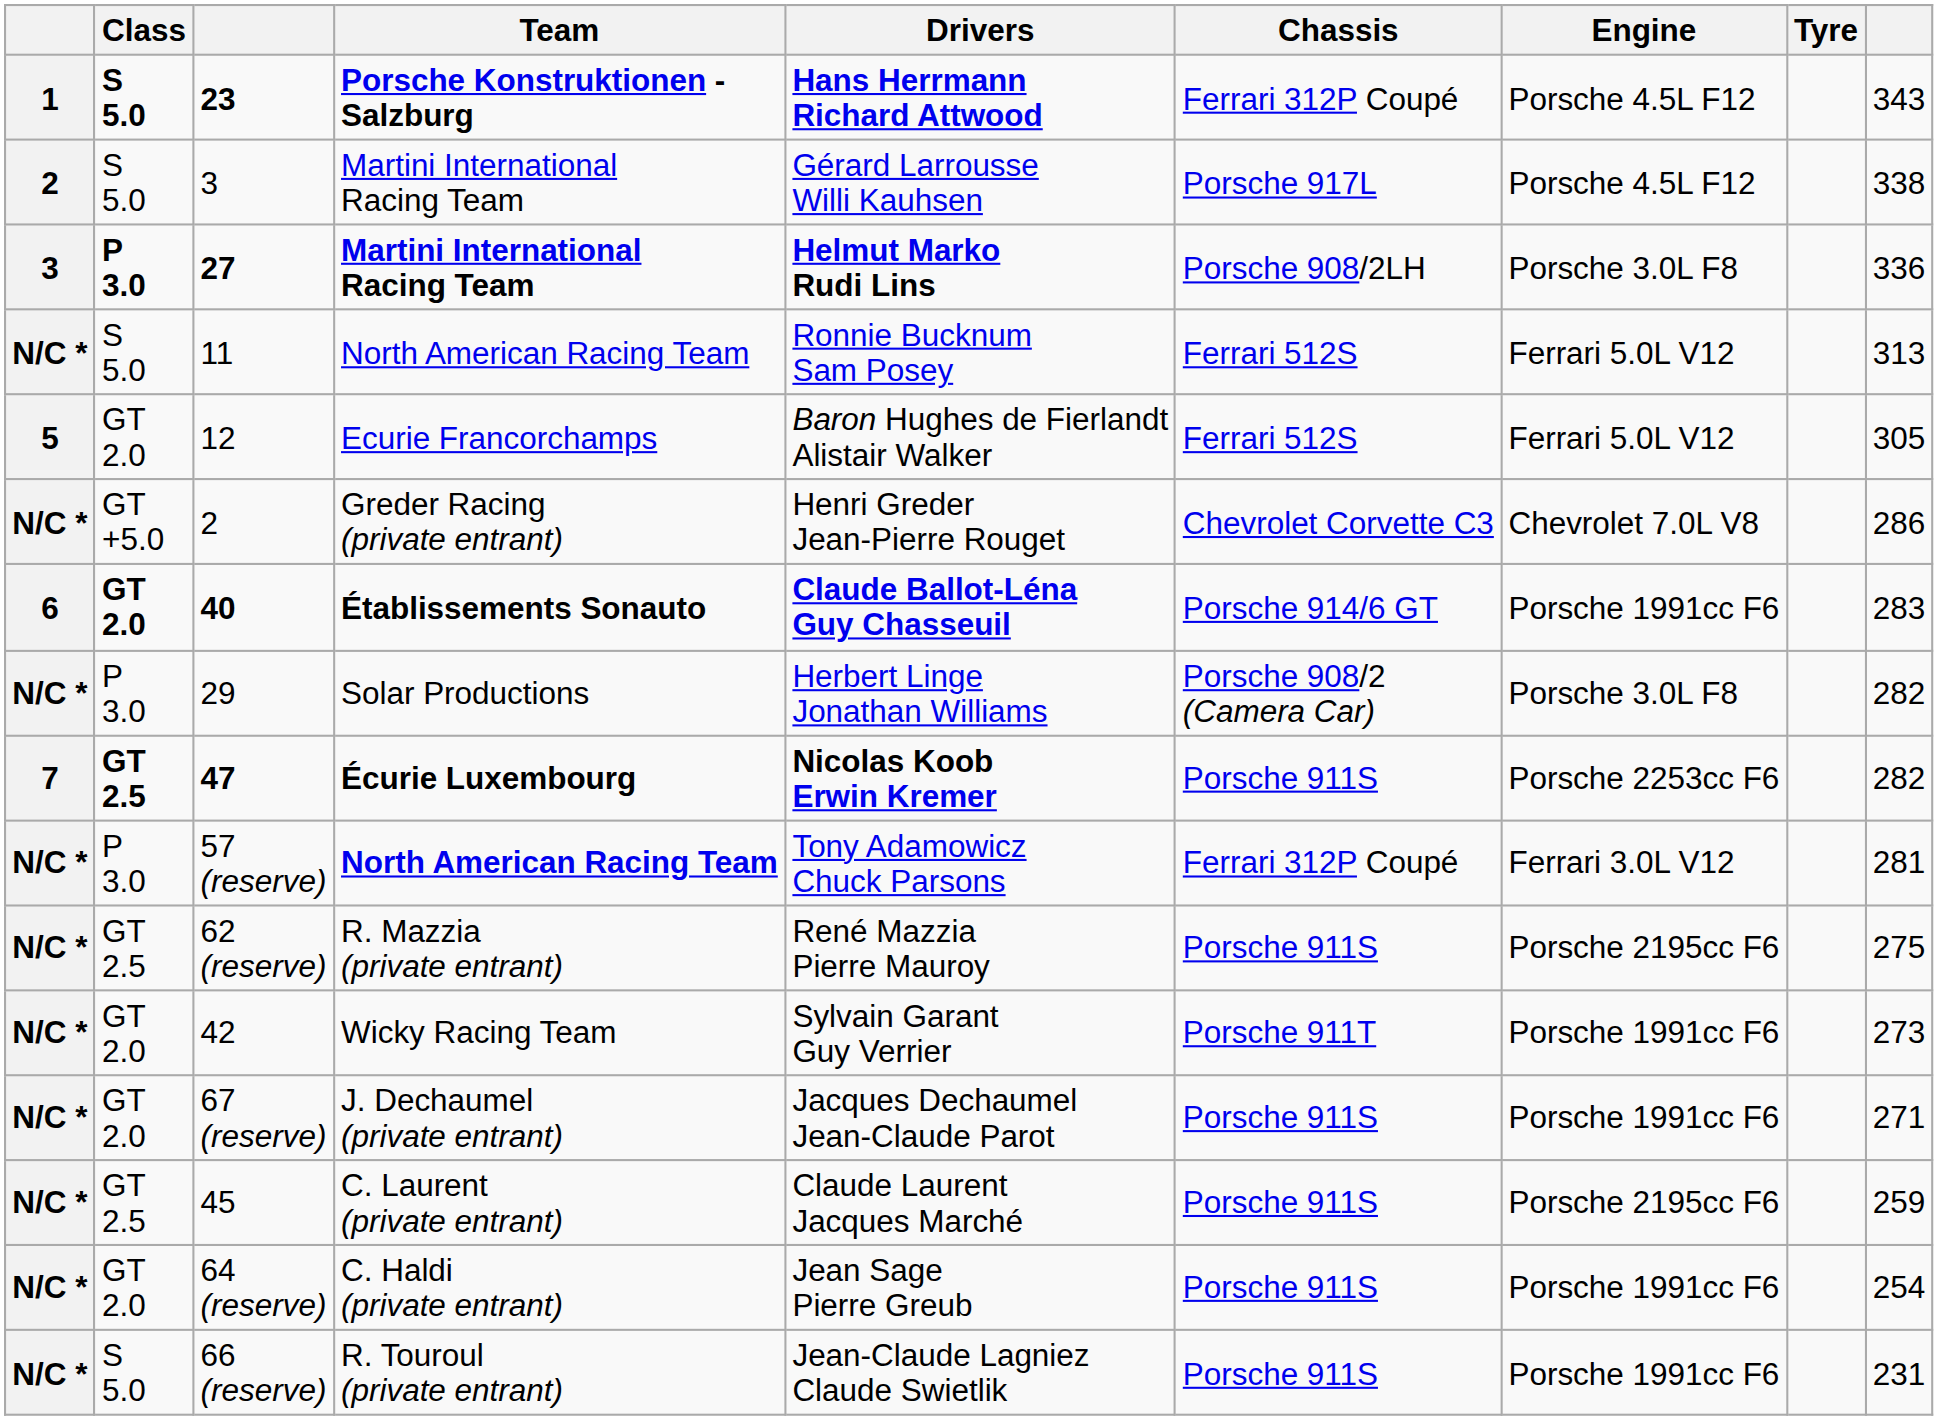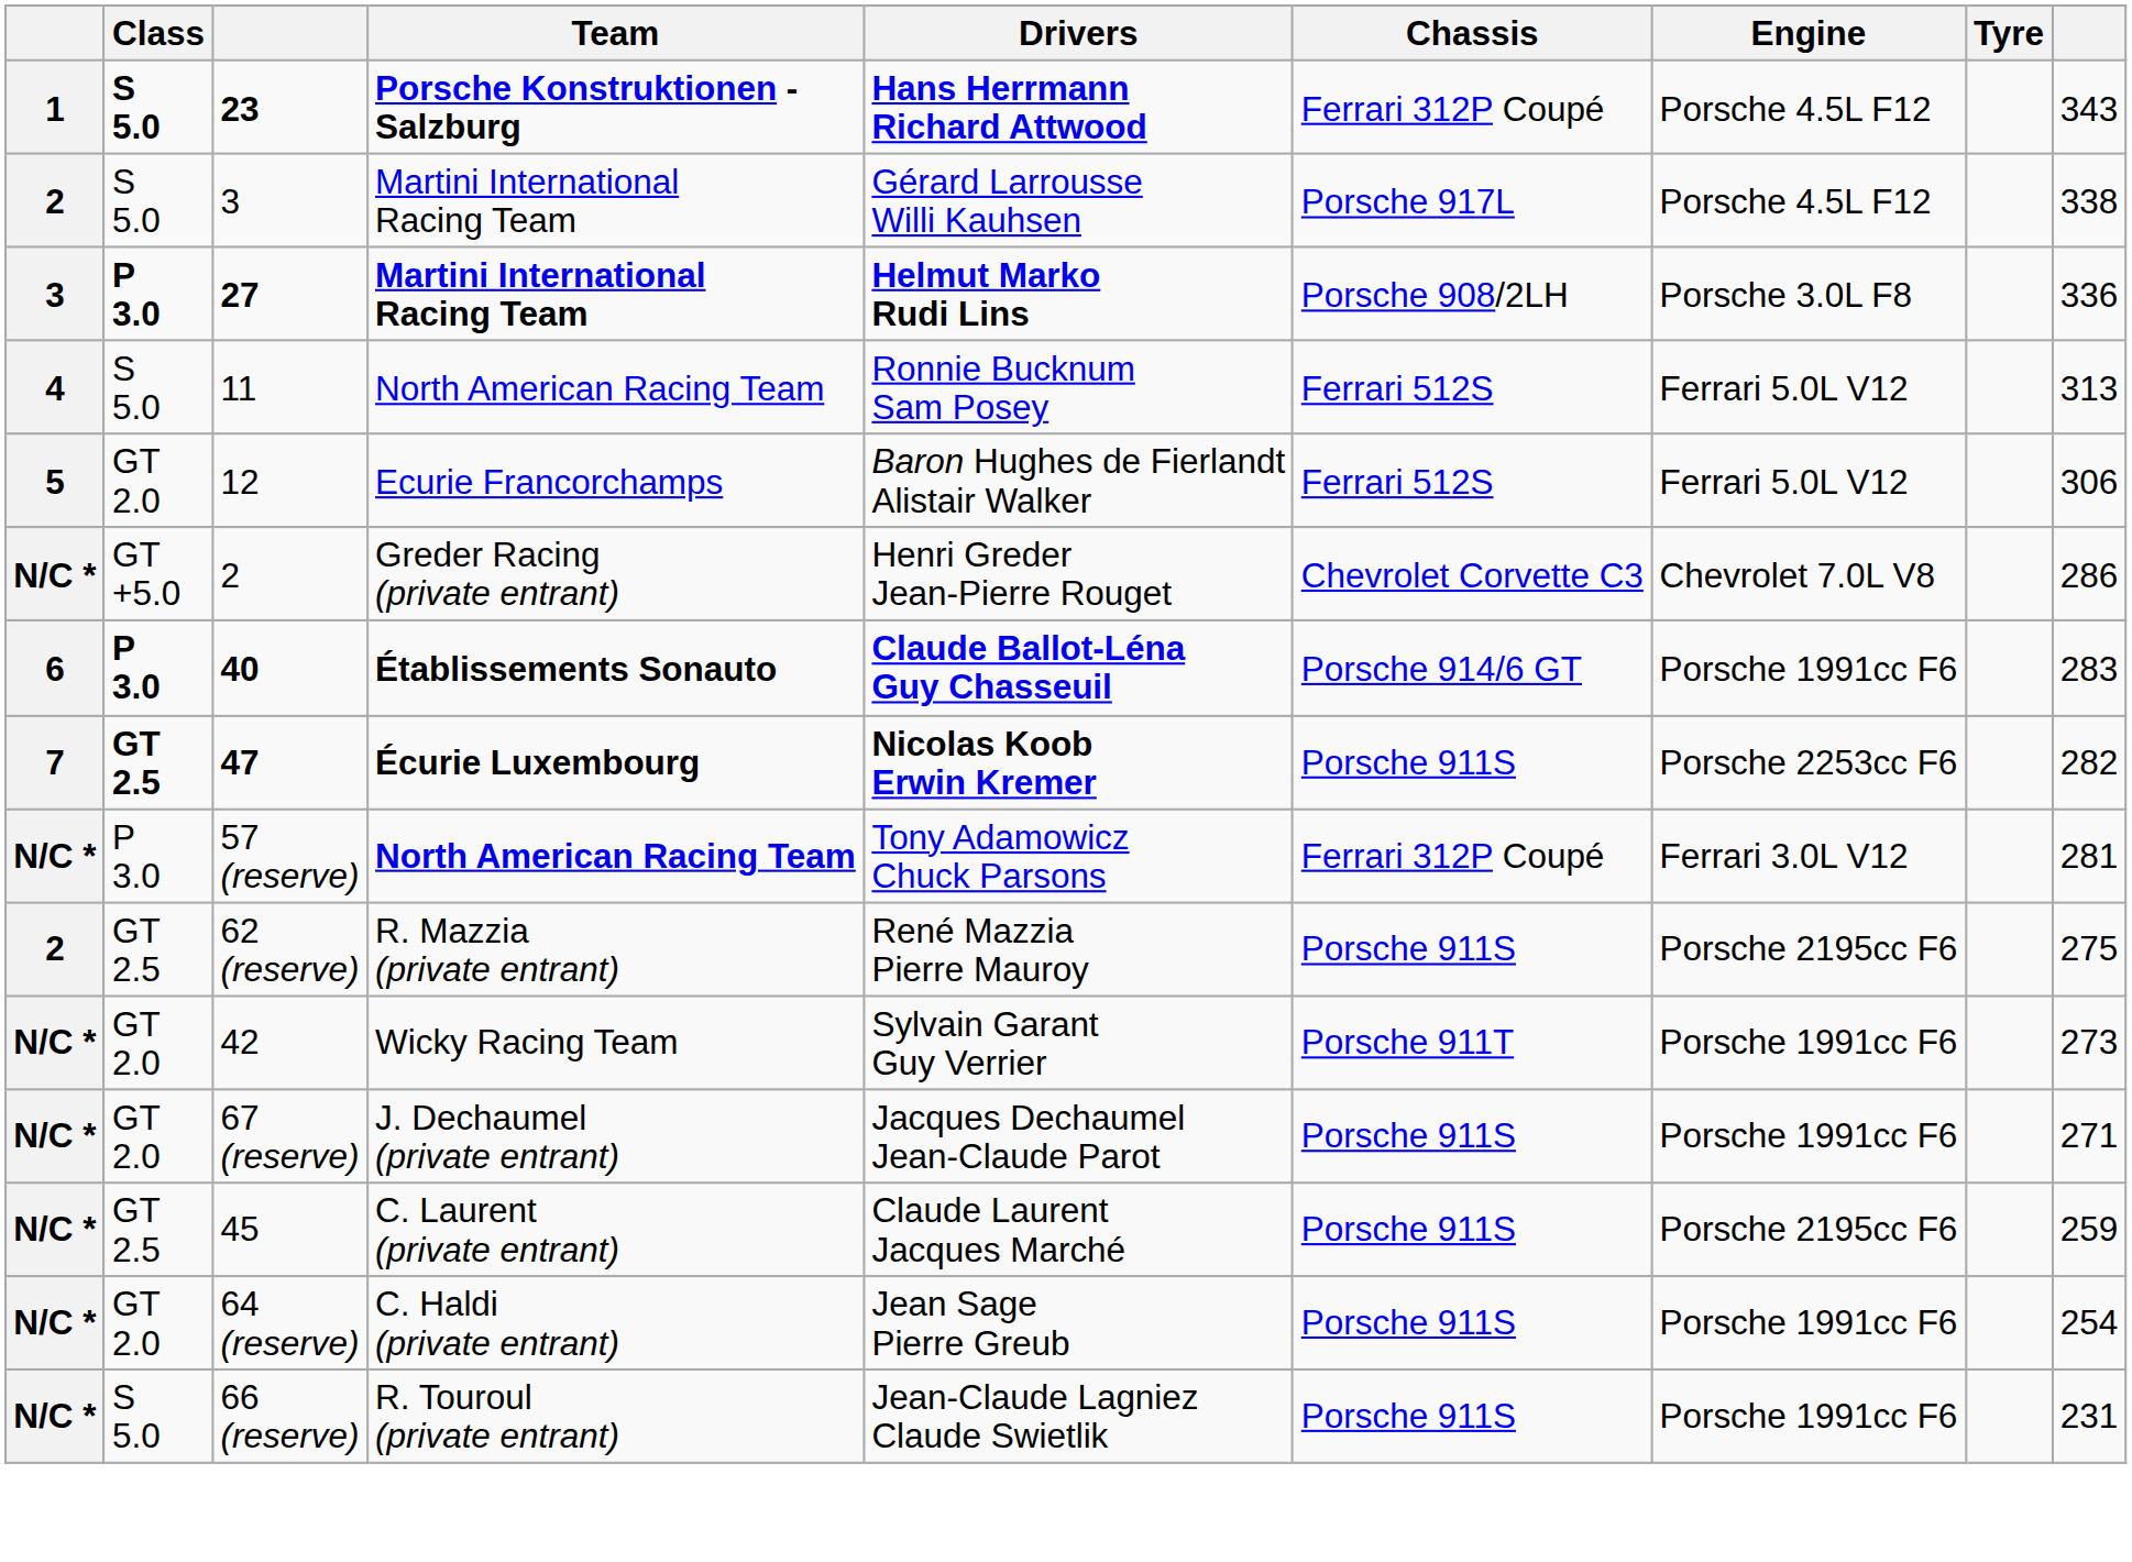 <table class="wikitable" style="font-size: 95%;">
 <tr>
 <th></th>
 <th>Class</th>
 <th></th>
 <th>Team</th>
 <th>Drivers</th>
 <th>Chassis</th>
 <th>Engine</th>
 <th>Tyre</th>
 <th></th>
 </tr>
 <tr>
 <th>1</th>
 <td><strong>S<br>5.0</strong></td>
 <td><strong>23</strong></td>
 <td><strong> <a href='#'>Porsche Konstruktionen</a> -<br>Salzburg</strong></td>
 <td><strong> <a href='#'>Hans Herrmann</a><br> <a href='#'>Richard Attwood</a></strong></td>
 <td><a href='#'>Ferrari 312P</a> Coupé</td>
 <td>Porsche 4.5L F12</td>
 <td></td>
 <td>343</td>
 </tr>
 <tr>
 <th>2</th>
 <td>S<br>5.0</td>
 <td>3</td>
 <td> <a href='#'>Martini International</a><br>Racing Team</td>
 <td> <a href='#'>Gérard Larrousse</a><br> <a href='#'>Willi Kauhsen</a></td>
 <td><a href='#'>Porsche 917L</a></td>
 <td>Porsche 4.5L F12</td>
 <td></td>
 <td>338</td>
 </tr>
 <tr>
 <th>3</th>
 <td><strong>P<br>3.0</strong></td>
 <td><strong>27</strong></td>
 <td><strong> <a href='#'>Martini International</a><br>Racing Team</strong></td>
 <td><strong> <a href='#'>Helmut Marko</a><br> Rudi Lins</strong></td>
 <td><a href='#'>Porsche 908</a>/2LH</td>
 <td>Porsche 3.0L F8</td>
 <td></td>
 <td>336</td>
 </tr>
 <tr>
-<th>N/C *</th>
+<th>4</th>
 <td>S<br>5.0</td>
 <td>11</td>
 <td> <a href='#'>North American Racing Team</a></td>
 <td> <a href='#'>Ronnie Bucknum</a><br> <a href='#'>Sam Posey</a></td>
 <td><a href='#'>Ferrari 512S</a></td>
 <td>Ferrari 5.0L V12</td>
 <td></td>
 <td>313</td>
 </tr>
 <tr>
 <th>5</th>
 <td>GT<br>2.0</td>
 <td>12</td>
 <td> <a href='#'>Ecurie Francorchamps</a></td>
 <td> <em>Baron</em> Hughes de Fierlandt<br> Alistair Walker</td>
 <td><a href='#'>Ferrari 512S</a></td>
 <td>Ferrari 5.0L V12</td>
 <td></td>
-<td>305</td>
+<td>306</td>
 </tr>
 <tr>
 <th>N/C *</th>
 <td>GT<br>+5.0</td>
 <td>2</td>
 <td> Greder Racing<br><em>(private entrant)</em></td>
 <td> Henri Greder<br> Jean-Pierre Rouget</td>
 <td><a href='#'>Chevrolet Corvette C3</a></td>
 <td>Chevrolet 7.0L V8</td>
 <td></td>
 <td>286</td>
 </tr>
 <tr>
 <th>6</th>
-<td><strong>GT<br>2.0</strong></td>
+<td><strong>P<br>3.0</strong></td>
 <td><strong>40</strong></td>
 <td><strong> Établissements Sonauto</strong></td>
 <td><strong> <a href='#'>Claude Ballot-Léna</a><br> <a href='#'>Guy Chasseuil</a></strong></td>
 <td><a href='#'>Porsche 914/6 GT</a></td>
 <td>Porsche 1991cc F6</td>
 <td></td>
 <td>283</td>
-</tr>
-<tr>
-<th>N/C *</th>
-<td>P<br>3.0</td>
-<td>29</td>
-<td> Solar Productions</td>
-<td> <a href='#'>Herbert Linge</a><br> <a href='#'>Jonathan Williams</a></td>
-<td><a href='#'>Porsche 908</a>/2<br><em>(Camera Car)</em></td>
-<td>Porsche 3.0L F8</td>
-<td></td>
-<td>282</td>
 </tr>
 <tr>
 <th>7</th>
 <td><strong>GT<br>2.5</strong></td>
 <td><strong>47</strong></td>
 <td><strong> Écurie Luxembourg</strong></td>
 <td><strong> Nicolas Koob<br> <a href='#'>Erwin Kremer</a></strong></td>
 <td><a href='#'>Porsche 911S</a></td>
 <td>Porsche 2253cc F6</td>
 <td></td>
 <td>282</td>
 </tr>
 <tr>
 <th>N/C *</th>
 <td>P<br>3.0</td>
 <td>57<br><em>(reserve)</em></td>
 <td><strong> <a href='#'>North American Racing Team</a></strong></td>
 <td> <a href='#'>Tony Adamowicz</a><br> <a href='#'>Chuck Parsons</a></td>
 <td><a href='#'>Ferrari 312P</a> Coupé</td>
 <td>Ferrari 3.0L V12</td>
 <td></td>
 <td>281</td>
 </tr>
 <tr>
-<th>N/C *</th>
+<th>2</th>
 <td>GT<br>2.5</td>
 <td>62<br><em>(reserve)</em></td>
 <td> R. Mazzia<br><em>(private entrant)</em></td>
 <td> René Mazzia<br> Pierre Mauroy</td>
 <td><a href='#'>Porsche 911S</a></td>
 <td>Porsche 2195cc F6</td>
 <td></td>
 <td>275</td>
 </tr>
 <tr>
 <th>N/C *</th>
 <td>GT<br>2.0</td>
 <td>42</td>
 <td> Wicky Racing Team</td>
 <td> Sylvain Garant<br> Guy Verrier</td>
 <td><a href='#'>Porsche 911T</a></td>
 <td>Porsche 1991cc F6</td>
 <td></td>
 <td>273</td>
 </tr>
 <tr>
 <th>N/C *</th>
 <td>GT<br>2.0</td>
 <td>67<br><em>(reserve)</em></td>
 <td> J. Dechaumel<br><em>(private entrant)</em></td>
 <td> Jacques Dechaumel<br> Jean-Claude Parot</td>
 <td><a href='#'>Porsche 911S</a></td>
 <td>Porsche 1991cc F6</td>
 <td></td>
 <td>271</td>
 </tr>
 <tr>
 <th>N/C *</th>
 <td>GT<br>2.5</td>
 <td>45</td>
 <td> C. Laurent<br><em>(private entrant)</em></td>
 <td> Claude Laurent<br> Jacques Marché</td>
 <td><a href='#'>Porsche 911S</a></td>
 <td>Porsche 2195cc F6</td>
 <td></td>
 <td>259</td>
 </tr>
 <tr>
 <th>N/C *</th>
 <td>GT<br>2.0</td>
 <td>64<br><em>(reserve)</em></td>
 <td> C. Haldi<br><em>(private entrant)</em></td>
 <td> Jean Sage<br> Pierre Greub</td>
 <td><a href='#'>Porsche 911S</a></td>
 <td>Porsche 1991cc F6</td>
 <td></td>
 <td>254</td>
 </tr>
 <tr>
 <th>N/C *</th>
 <td>S<br>5.0</td>
 <td>66<br><em>(reserve)</em></td>
 <td> R. Touroul<br><em>(private entrant)</em></td>
 <td> Jean-Claude Lagniez<br> Claude Swietlik</td>
 <td><a href='#'>Porsche 911S</a></td>
 <td>Porsche 1991cc F6</td>
 <td></td>
 <td>231</td>
 </tr>
 </table>
